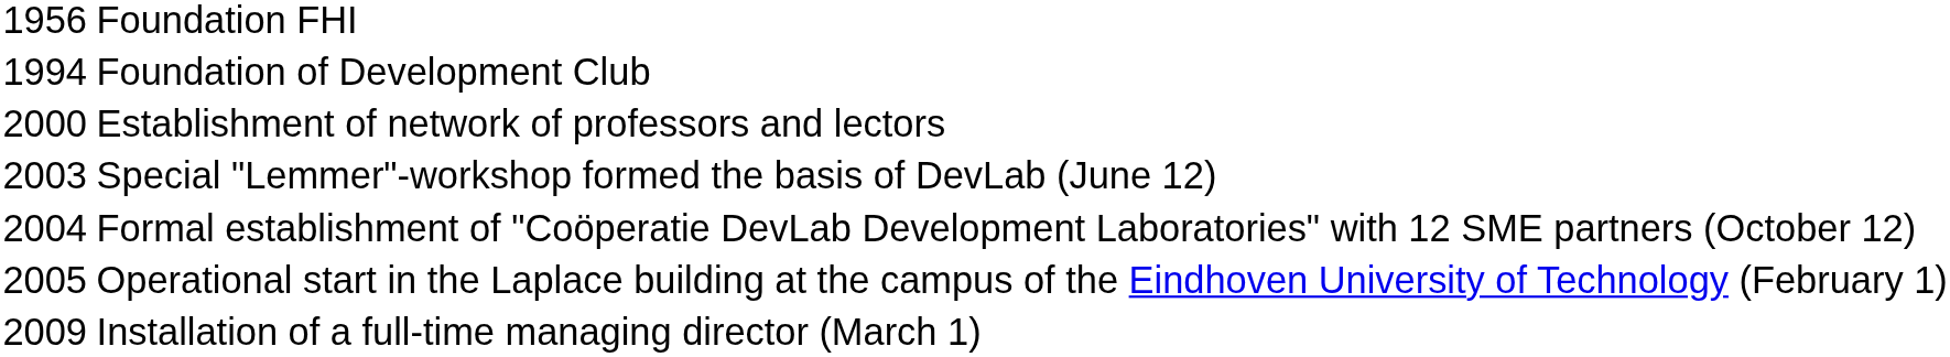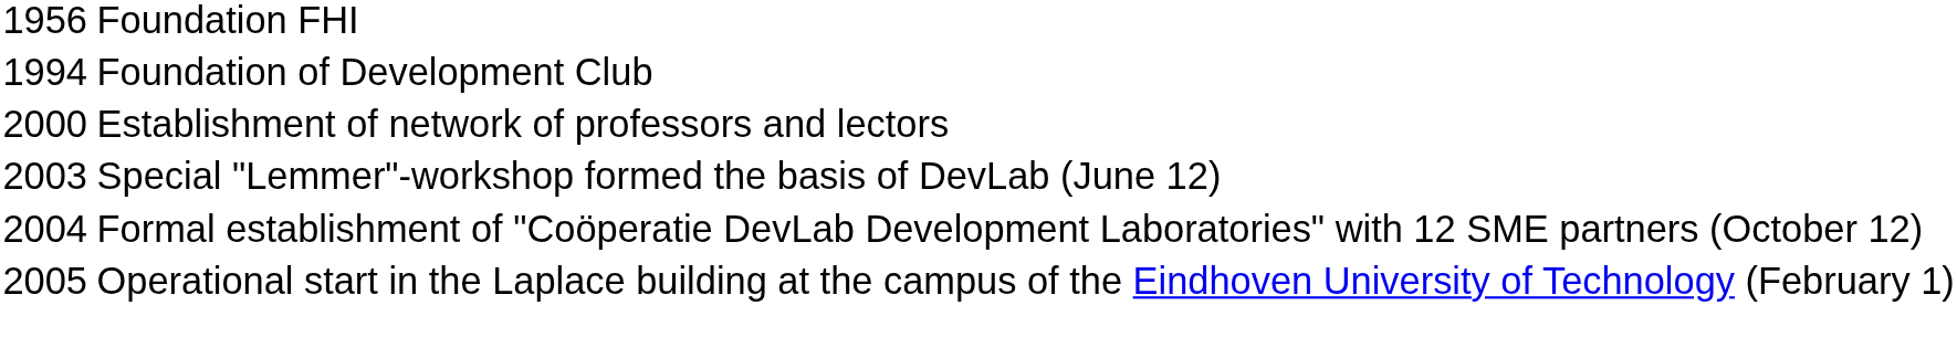 <table>
 <tr>
 <td>1956</td>
 <td>Foundation FHI</td>
 </tr>
 <tr>
 <td>1994</td>
 <td>Foundation of Development Club</td>
 </tr>
 <tr>
 <td>2000</td>
 <td>Establishment of network of professors and lectors</td>
 </tr>
 <tr>
 <td>2003</td>
 <td>Special "Lemmer"-workshop formed the basis of DevLab (June 12)</td>
 </tr>
 <tr>
 <td>2004</td>
 <td>Formal establishment of "Coöperatie DevLab Development Laboratories" with 12 SME partners (October 12)</td>
 </tr>
 <tr>
 <td>2005</td>
 <td>Operational start in the Laplace building at the campus of the <a href='#'>Eindhoven University of Technology</a> (February 1)</td>
 </tr>
-<tr>
-<td>2009</td>
-<td>Installation of a full-time managing director (March 1)</td>
-</tr>
 </table>
